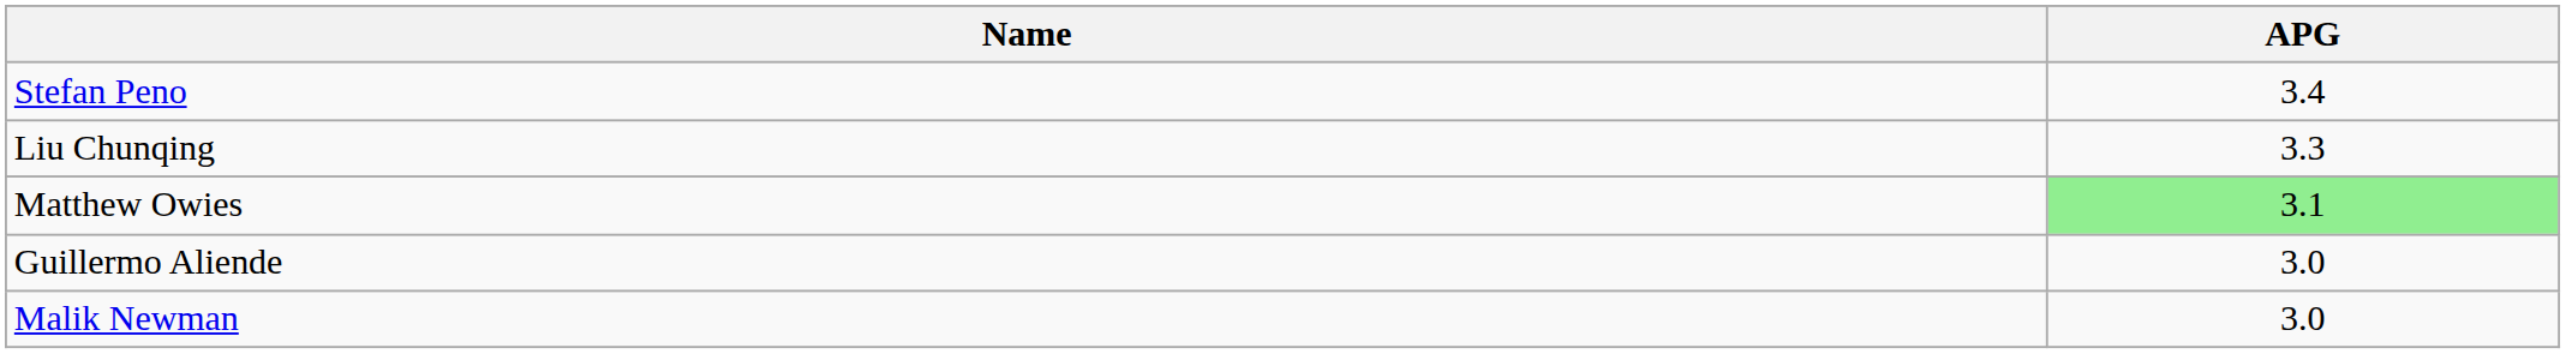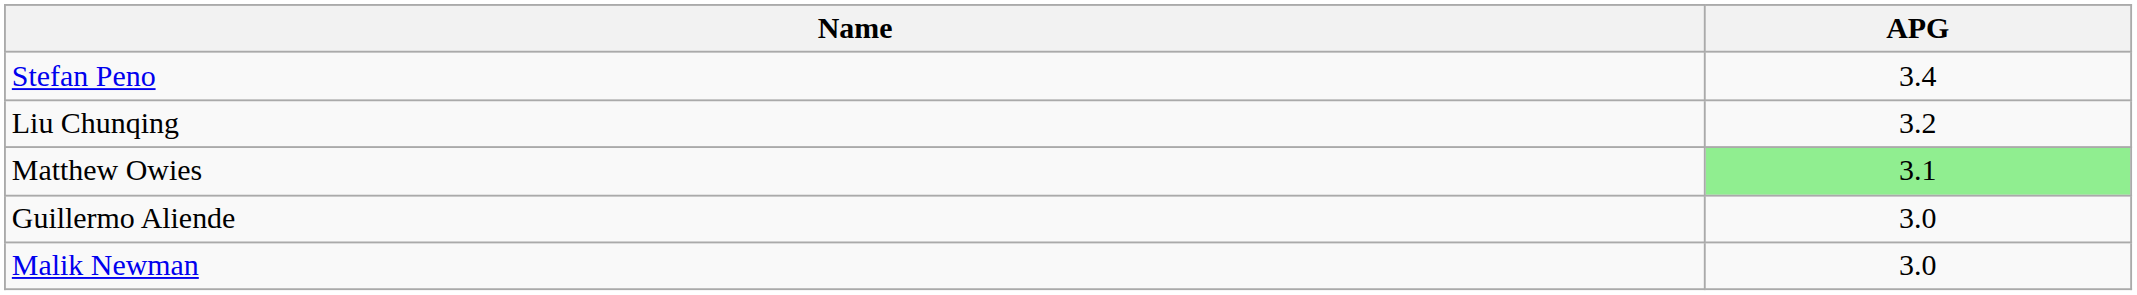 <table class=wikitable width="90%">
 <tr>
 <th width="80%">Name</th>
 <th width="20%">APG</th>
 </tr>
 <tr>
 <td> <a href='#'>Stefan Peno</a></td>
 <td align=center>3.4</td>
 </tr>
 <tr>
 <td> Liu Chunqing</td>
-<td align=center>3.3</td>
+<td align=center>3.2</td>
 </tr>
 <tr>
 <td> Matthew Owies</td>
 <td align=center style="background: lightgreen;">3.1</td>
 </tr>
 <tr>
 <td> Guillermo Aliende</td>
 <td align=center>3.0</td>
 </tr>
 <tr>
 <td> <a href='#'>Malik Newman</a></td>
 <td align=center>3.0</td>
 </tr>
 </table>
